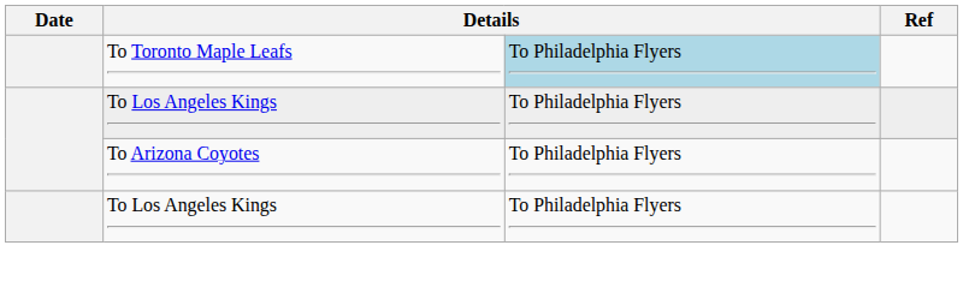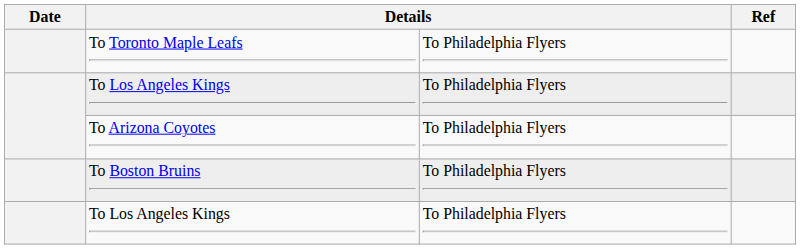 <table class="wikitable plainrowheaders" style="width: 50em;">
 <tr>
 <th scope="col">Date</th>
 <th scope="col" colspan="2">Details</th>
 <th scope="col">Ref</th>
 </tr>
 <tr>
 <th scope="row"></th>
 <td valign="top">To <a href='#'>Toronto Maple Leafs</a><hr> </td>
-<td valign="top" style="background: lightblue;">To Philadelphia Flyers <hr> </td>
+<td valign="top">To Philadelphia Flyers <hr> </td>
 <td></td>
 </tr>
 <tr bgcolor="#eeeeee">
 <th scope="row" rowspan=2></th>
 <td valign="top">To <a href='#'>Los Angeles Kings</a><hr> </td>
 <td valign="top">To Philadelphia Flyers <hr> </td>
 <td></td>
 </tr>
 <tr>
 <td valign="top">To <a href='#'>Arizona Coyotes</a><hr> </td>
 <td valign="top">To Philadelphia Flyers <hr> </td>
 <td></td>
 </tr>
+<tr bgcolor="#eeeeee">
+<th scope="row"></th>
+<td valign="top">To <a href='#'>Boston Bruins</a><hr> </td>
+<td valign="top">To Philadelphia Flyers <hr> </td>
+<td></td>
+</tr>
 <tr>
 <th scope="row"></th>
 <td valign="top">To Los Angeles Kings<hr> </td>
 <td valign="top">To Philadelphia Flyers <hr> </td>
 <td></td>
 </tr>
 </table>
